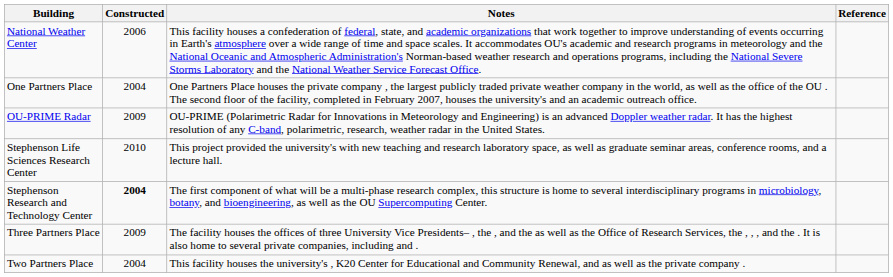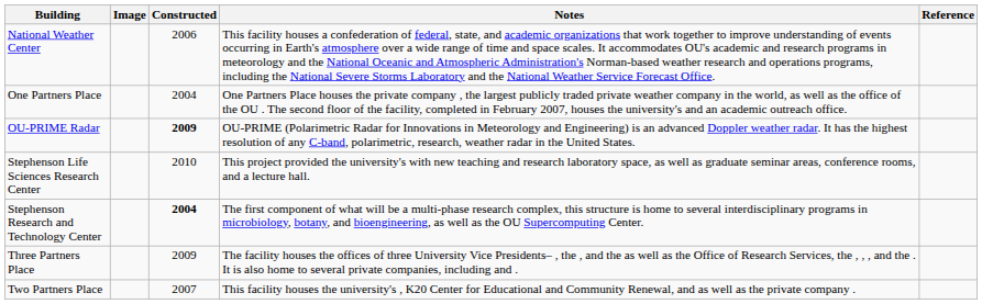 <table class="wikitable sortable" style="width:100%">
 <tr>
 <th width="*">Building</th>
+<th width="*" class="unsortable">Image</th>
 <th width="*">Constructed</th>
 <th width="*" class="unsortable">Notes</th>
 <th wdith="*" class="unsortable">Reference</th>
 </tr>
 <tr valign="top">
 <td><a href='#'>National Weather Center</a></td>
+<td align="center"></td>
 <td align="center">2006</td>
 <td>This  facility houses a confederation of <a href='#'>federal</a>, state, and <a href='#'>academic organizations</a> that work together to improve understanding of events occurring in Earth's <a href='#'>atmosphere</a> over a wide range of time and space scales. It accommodates OU's academic and research programs in meteorology and the <a href='#'>National Oceanic and Atmospheric Administration's</a> Norman-based weather research and operations programs, including the <a href='#'>National Severe Storms Laboratory</a> and the <a href='#'>National Weather Service Forecast Office</a>.</td>
 <td align="center"></td>
 </tr>
 <tr valign="top">
 <td>One Partners Place</td>
+<td align="center"></td>
 <td align="center">2004</td>
 <td>One Partners Place houses the private company , the largest publicly traded private weather company in the world, as well as the office of the OU . The second floor of the facility, completed in February 2007, houses the university's  and an academic outreach office.</td>
 <td align="center"></td>
 </tr>
 <tr valign="top">
 <td><a href='#'>OU-PRIME Radar</a></td>
-<td align="center">2009</td>
+<td align="center"></td>
+<td align="center"><strong>2009</strong></td>
 <td>OU-PRIME (Polarimetric Radar for Innovations in Meteorology and Engineering) is an advanced <a href='#'>Doppler weather radar</a>. It has the highest resolution of any <a href='#'>C-band</a>, polarimetric, research, weather radar in the United States.</td>
 <td align="center"></td>
 </tr>
 <tr valign="top">
 <td>Stephenson Life Sciences Research Center</td>
+<td align="center"></td>
 <td align="center">2010</td>
 <td>This project provided the university's  with new teaching and research laboratory space, as well as graduate seminar areas, conference rooms, and a lecture hall.</td>
 <td align="center"></td>
 </tr>
 <tr valign="top">
 <td>Stephenson Research and Technology Center</td>
+<td align="center"></td>
 <td align="center"><strong>2004</strong></td>
 <td>The first component of what will be a multi-phase research complex, this structure is home to several interdisciplinary programs in <a href='#'>microbiology</a>, <a href='#'>botany</a>, and <a href='#'>bioengineering</a>, as well as the OU <a href='#'>Supercomputing</a> Center.</td>
 <td align="center"></td>
 </tr>
 <tr valign="top">
 <td>Three Partners Place</td>
+<td align="center"></td>
 <td align="center">2009</td>
 <td>The facility houses the offices of three University Vice Presidents– , the , and the  as well as the Office of Research Services, the , , , and the . It is also home to several private companies, including  and .</td>
 <td align="center"></td>
 </tr>
 <tr valign="top">
 <td>Two Partners Place</td>
-<td align="center">2004</td>
+<td align="center"></td>
+<td align="center">2007</td>
 <td>This facility houses the university's  , K20 Center for Educational and Community Renewal, and  as well as the private company .</td>
 <td align="center"></td>
 </tr>
 </table>
